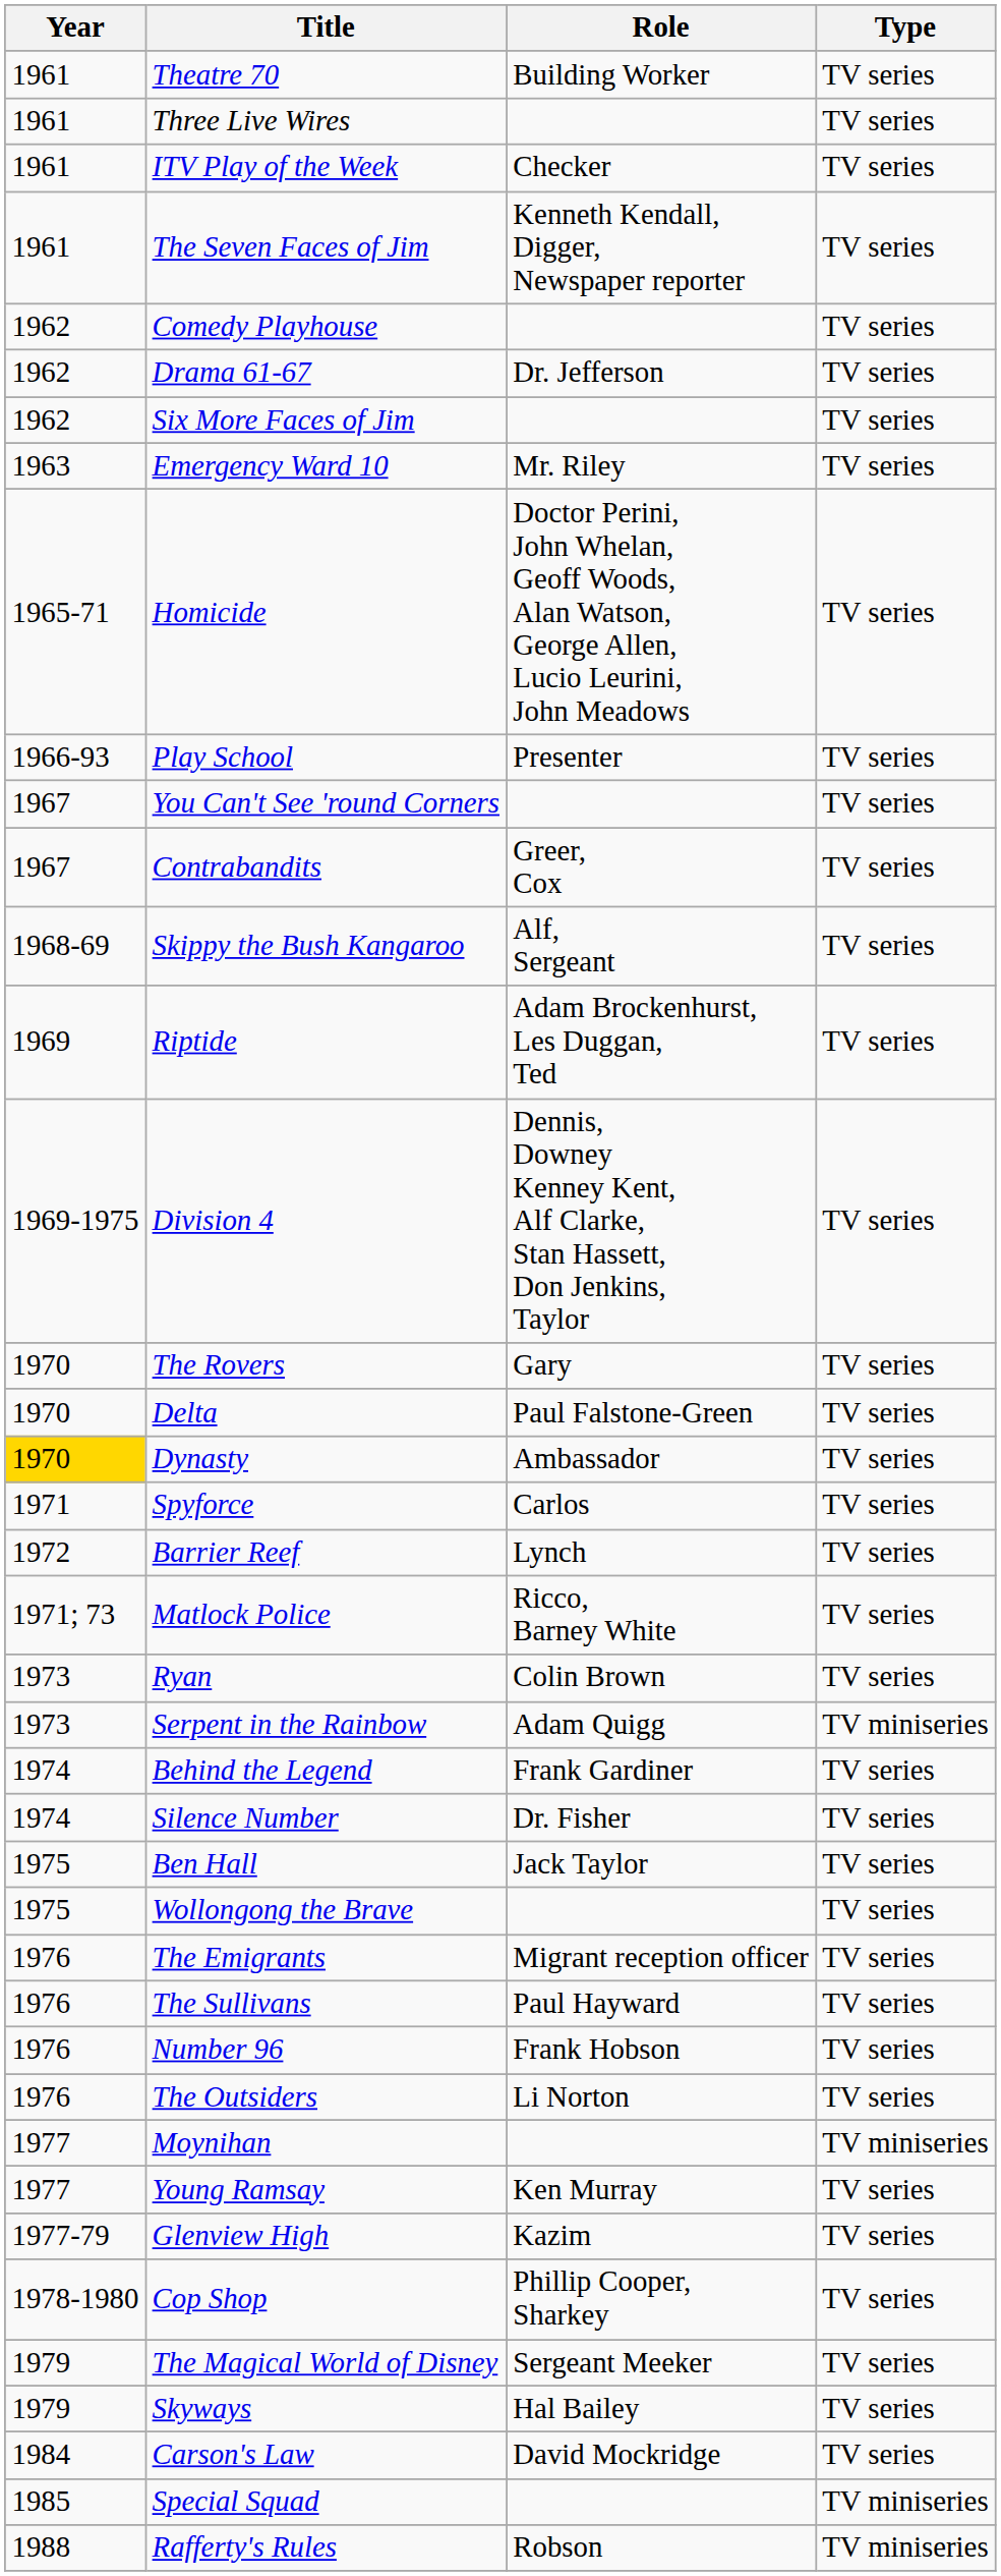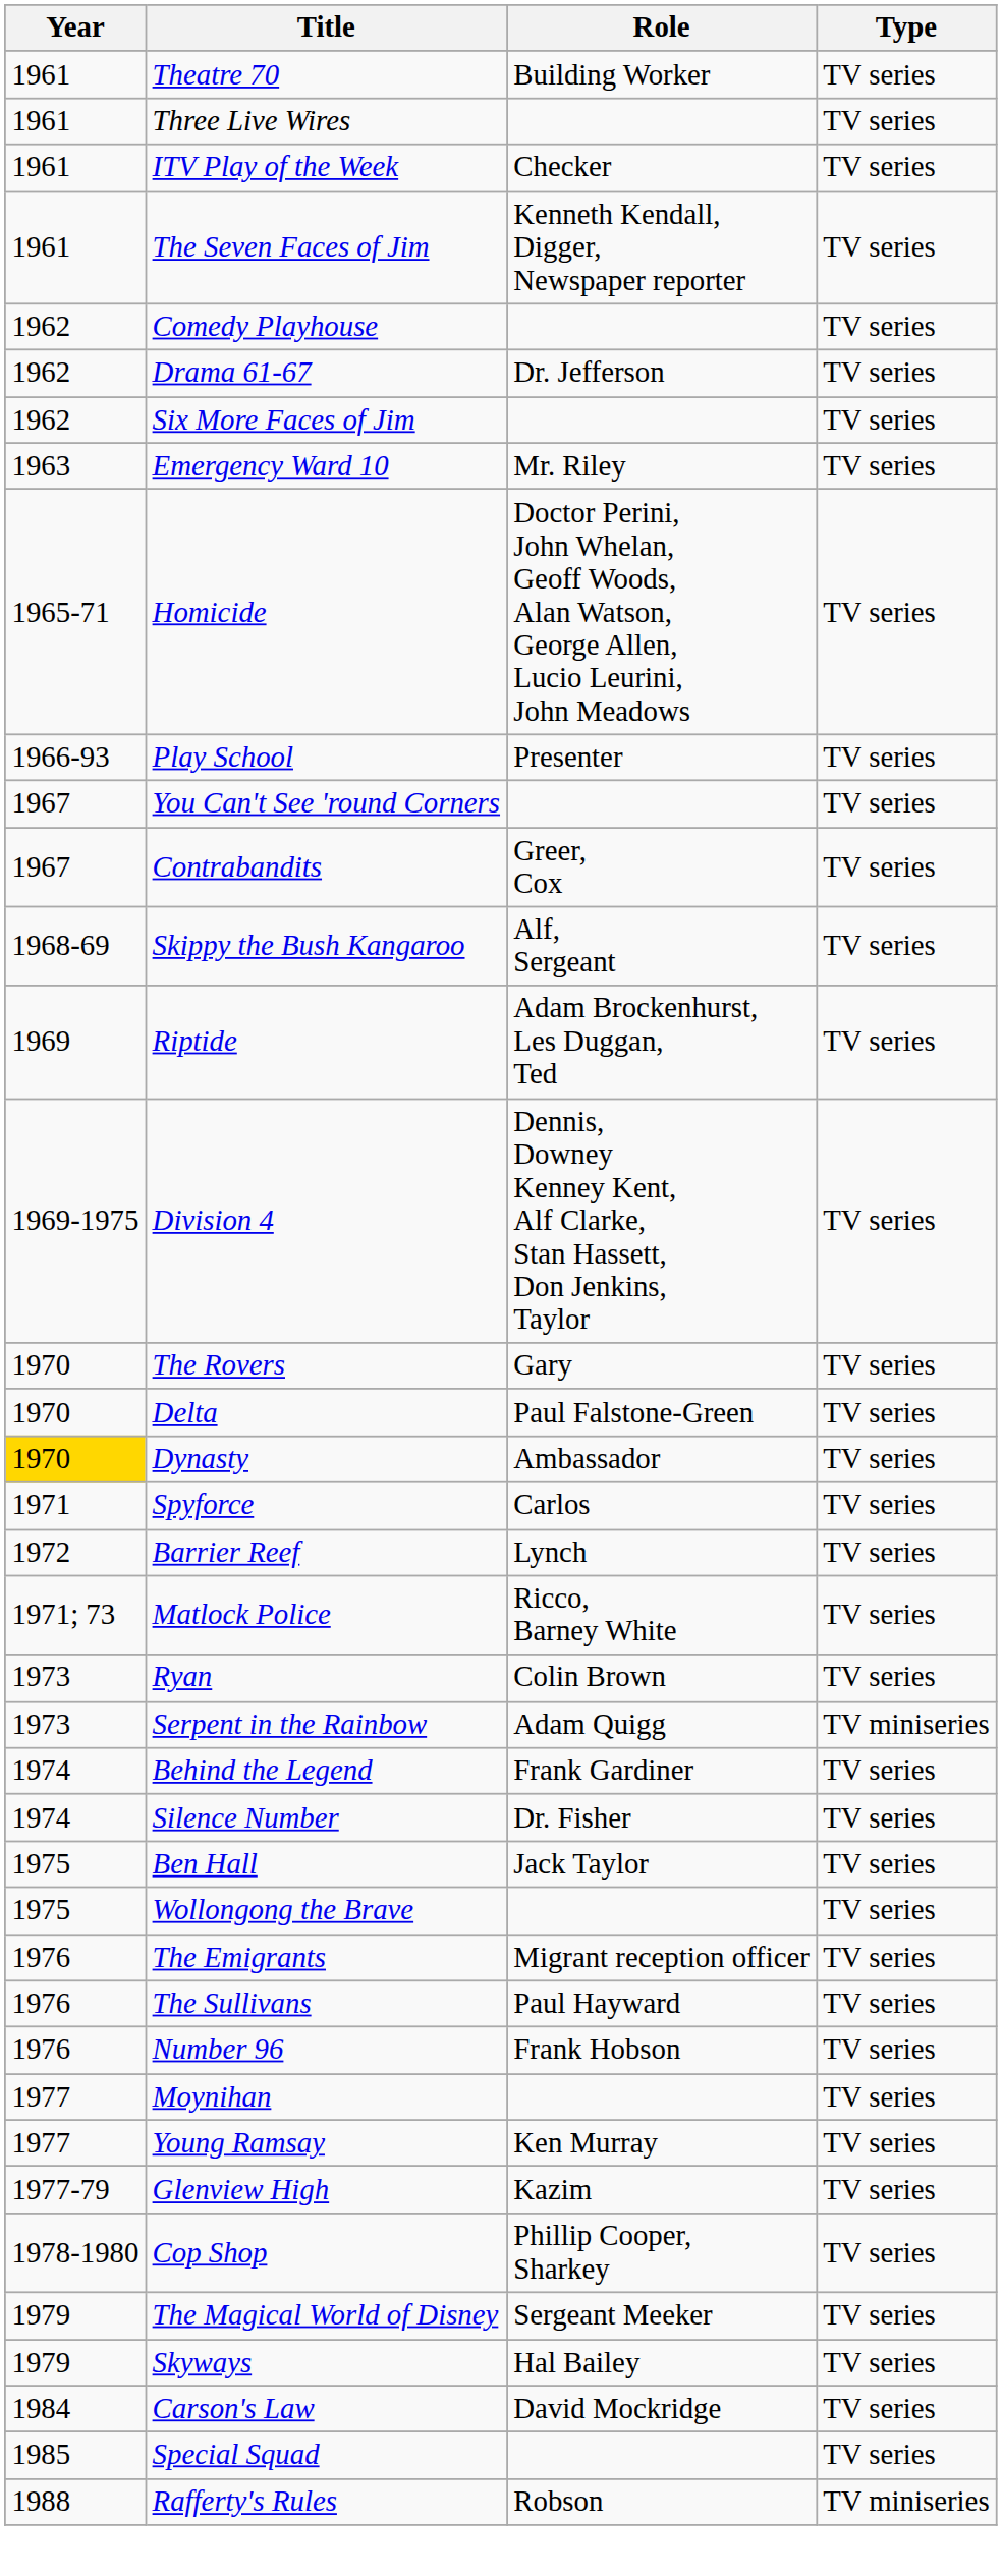 <table class="wikitable">
 <tr>
 <th>Year</th>
 <th>Title</th>
 <th>Role</th>
 <th>Type</th>
 </tr>
 <tr>
 <td>1961</td>
 <td><em><a href='#'>Theatre 70</a></em></td>
 <td>Building Worker</td>
 <td>TV series</td>
 </tr>
 <tr>
 <td>1961</td>
 <td><em>Three Live Wires</em></td>
 <td></td>
 <td>TV series</td>
 </tr>
 <tr>
 <td>1961</td>
 <td><em><a href='#'>ITV Play of the Week</a></em></td>
 <td>Checker</td>
 <td>TV series</td>
 </tr>
 <tr>
 <td>1961</td>
 <td><em><a href='#'>The Seven Faces of Jim</a></em></td>
 <td>Kenneth Kendall,<br>Digger,<br>Newspaper reporter</td>
 <td>TV series</td>
 </tr>
 <tr>
 <td>1962</td>
 <td><em><a href='#'>Comedy Playhouse</a></em></td>
 <td></td>
 <td>TV series</td>
 </tr>
 <tr>
 <td>1962</td>
 <td><em><a href='#'>Drama 61-67</a></em></td>
 <td>Dr. Jefferson</td>
 <td>TV series</td>
 </tr>
 <tr>
 <td>1962</td>
 <td><em><a href='#'>Six More Faces of Jim</a></em></td>
 <td></td>
 <td>TV series</td>
 </tr>
 <tr>
 <td>1963</td>
 <td><em><a href='#'>Emergency Ward 10</a></em></td>
 <td>Mr. Riley</td>
 <td>TV series</td>
 </tr>
 <tr>
 <td>1965-71</td>
 <td><em><a href='#'>Homicide</a></em></td>
 <td>Doctor Perini,<br>John Whelan,<br>Geoff Woods,<br>Alan Watson,<br>George Allen,<br>Lucio Leurini,<br>John Meadows</td>
 <td>TV series</td>
 </tr>
 <tr>
 <td>1966-93</td>
 <td><em><a href='#'>Play School</a></em></td>
 <td>Presenter</td>
 <td>TV series</td>
 </tr>
 <tr>
 <td>1967</td>
 <td><em><a href='#'>You Can't See 'round Corners</a></em></td>
 <td></td>
 <td>TV series</td>
 </tr>
 <tr>
 <td>1967</td>
 <td><em><a href='#'>Contrabandits</a></em></td>
 <td>Greer,<br>Cox</td>
 <td>TV series</td>
 </tr>
 <tr>
 <td>1968-69</td>
 <td><em><a href='#'>Skippy the Bush Kangaroo</a></em></td>
 <td>Alf,<br>Sergeant</td>
 <td>TV series</td>
 </tr>
 <tr>
 <td>1969</td>
 <td><em><a href='#'>Riptide</a></em></td>
 <td>Adam Brockenhurst,<br>Les Duggan,<br>Ted</td>
 <td>TV series</td>
 </tr>
 <tr>
 <td>1969-1975</td>
 <td><em><a href='#'>Division 4</a></em></td>
 <td>Dennis,<br>Downey<br>Kenney Kent,<br>Alf Clarke,<br>Stan Hassett,<br>Don Jenkins,<br>Taylor</td>
 <td>TV series</td>
 </tr>
 <tr>
 <td>1970</td>
 <td><em><a href='#'>The Rovers</a></em></td>
 <td>Gary</td>
 <td>TV series</td>
 </tr>
 <tr>
 <td>1970</td>
 <td><em><a href='#'>Delta</a></em></td>
 <td>Paul Falstone-Green</td>
 <td>TV series</td>
 </tr>
 <tr>
 <td style="background: gold;">1970</td>
 <td><em><a href='#'>Dynasty</a></em></td>
 <td>Ambassador</td>
 <td>TV series</td>
 </tr>
 <tr>
 <td>1971</td>
 <td><em><a href='#'>Spyforce</a></em></td>
 <td>Carlos</td>
 <td>TV series</td>
 </tr>
 <tr>
 <td>1972</td>
 <td><em><a href='#'>Barrier Reef</a></em></td>
 <td>Lynch</td>
 <td>TV series</td>
 </tr>
 <tr>
 <td>1971; 73</td>
 <td><em><a href='#'>Matlock Police</a></em></td>
 <td>Ricco, <br>Barney White</td>
 <td>TV series</td>
 </tr>
 <tr>
 <td>1973</td>
 <td><em><a href='#'>Ryan</a></em></td>
 <td>Colin Brown</td>
 <td>TV series</td>
 </tr>
 <tr>
 <td>1973</td>
 <td><em><a href='#'>Serpent in the Rainbow</a></em></td>
 <td>Adam Quigg</td>
 <td>TV miniseries</td>
 </tr>
 <tr>
 <td>1974</td>
 <td><em><a href='#'>Behind the Legend</a></em></td>
 <td>Frank Gardiner</td>
 <td>TV series</td>
 </tr>
 <tr>
 <td>1974</td>
 <td><em><a href='#'>Silence Number</a></em></td>
 <td>Dr. Fisher</td>
 <td>TV series</td>
 </tr>
 <tr>
 <td>1975</td>
 <td><em><a href='#'>Ben Hall</a></em></td>
 <td>Jack Taylor</td>
 <td>TV series</td>
 </tr>
 <tr>
 <td>1975</td>
 <td><em><a href='#'>Wollongong the Brave</a></em></td>
 <td></td>
 <td>TV series</td>
 </tr>
 <tr>
 <td>1976</td>
 <td><em><a href='#'>The Emigrants</a></em></td>
 <td>Migrant reception officer</td>
 <td>TV series</td>
 </tr>
 <tr>
 <td>1976</td>
 <td><em><a href='#'>The Sullivans</a></em></td>
 <td>Paul Hayward</td>
 <td>TV series</td>
 </tr>
 <tr>
 <td>1976</td>
 <td><em><a href='#'>Number 96</a></em></td>
 <td>Frank Hobson</td>
 <td>TV series</td>
 </tr>
 <tr>
-<td>1976</td>
-<td><em><a href='#'>The Outsiders</a></em></td>
-<td>Li Norton</td>
-<td>TV series</td>
-</tr>
-<tr>
 <td>1977</td>
 <td><em><a href='#'>Moynihan</a></em></td>
 <td></td>
-<td>TV miniseries</td>
+<td>TV series</td>
 </tr>
 <tr>
 <td>1977</td>
 <td><em><a href='#'>Young Ramsay</a></em></td>
 <td>Ken Murray</td>
 <td>TV series</td>
 </tr>
 <tr>
 <td>1977-79</td>
 <td><em><a href='#'>Glenview High</a></em></td>
 <td>Kazim</td>
 <td>TV series</td>
 </tr>
 <tr>
 <td>1978-1980</td>
 <td><em><a href='#'>Cop Shop</a></em></td>
 <td>Phillip Cooper,<br>Sharkey</td>
 <td>TV series</td>
 </tr>
 <tr>
 <td>1979</td>
 <td><em><a href='#'>The Magical World of Disney</a></em></td>
 <td>Sergeant Meeker</td>
 <td>TV series</td>
 </tr>
 <tr>
 <td>1979</td>
 <td><em><a href='#'>Skyways</a></em></td>
 <td>Hal Bailey</td>
 <td>TV series</td>
 </tr>
 <tr>
 <td>1984</td>
 <td><em><a href='#'>Carson's Law</a></em></td>
 <td>David Mockridge</td>
 <td>TV series</td>
 </tr>
 <tr>
 <td>1985</td>
 <td><em><a href='#'>Special Squad</a></em></td>
 <td></td>
-<td>TV miniseries</td>
+<td>TV series</td>
 </tr>
 <tr>
 <td>1988</td>
 <td><em><a href='#'>Rafferty's Rules</a></em></td>
 <td>Robson</td>
 <td>TV miniseries</td>
 </tr>
 </table>
